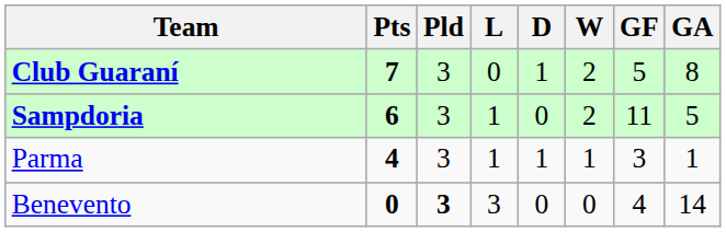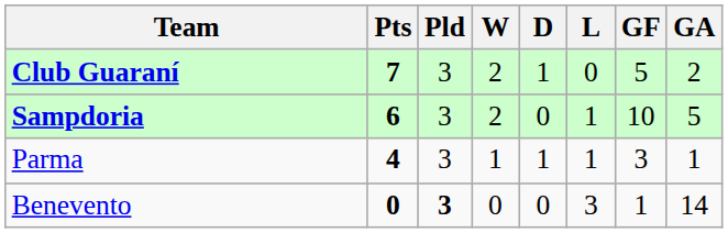 <table class="wikitable" style="text-align:center;">
 <tr>
 <th width=200>Team</th>
 <th width=20>Pts</th>
 <th width=20>Pld</th>
+<th width=20>W</th>
+<th width=20>D</th>
 <th width=20>L</th>
-<th width=20>D</th>
-<th width=20>W</th>
 <th width=20>GF</th>
 <th width=20>GA</th>
 </tr>
 <tr style="background:#ccffcc">
 <td style="text-align:left">  <strong><a href='#'>Club Guaraní</a></strong></td>
 <td><strong>7</strong></td>
 <td>3</td>
+<td>2</td>
+<td>1</td>
 <td>0</td>
-<td>1</td>
+<td>5</td>
 <td>2</td>
-<td>5</td>
-<td>8</td>
 </tr>
 <tr style="background:#ccffcc">
 <td style="text-align:left">  <strong><a href='#'>Sampdoria</a></strong></td>
 <td><strong>6</strong></td>
 <td>3</td>
+<td>2</td>
+<td>0</td>
 <td>1</td>
-<td>0</td>
-<td>2</td>
-<td>11</td>
+<td>10</td>
 <td>5</td>
 </tr>
 <tr>
 <td style="text-align:left"> <a href='#'>Parma</a></td>
 <td><strong>4</strong></td>
 <td>3</td>
 <td>1</td>
 <td>1</td>
 <td>1</td>
 <td>3</td>
 <td>1</td>
 </tr>
 <tr>
 <td style="text-align:left"> <a href='#'>Benevento</a></td>
 <td><strong>0</strong></td>
 <td><strong>3</strong></td>
-<td>3</td>
 <td>0</td>
 <td>0</td>
-<td>4</td>
+<td>3</td>
+<td>1</td>
 <td>14</td>
 </tr>
 </table>
